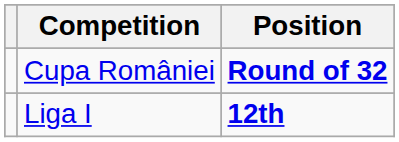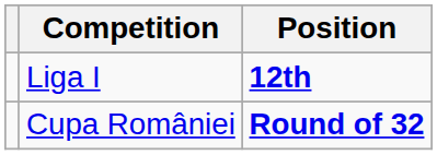 <table class="wikitable">
 <tr>
 <th></th>
 <th>Competition</th>
 <th>Position</th>
 </tr>
 <tr>
 <td></td>
+<td><a href='#'>Liga I</a></td>
+<td><strong><a href='#'>12th</a></strong></td>
+</tr>
+<tr>
+<td></td>
 <td><a href='#'>Cupa României</a></td>
 <td><strong><a href='#'>Round of 32</a></strong></td>
 </tr>
-<tr>
-<td></td>
-<td><a href='#'>Liga I</a></td>
-<td><strong><a href='#'>12th</a></strong></td>
-</tr>
 </table>
